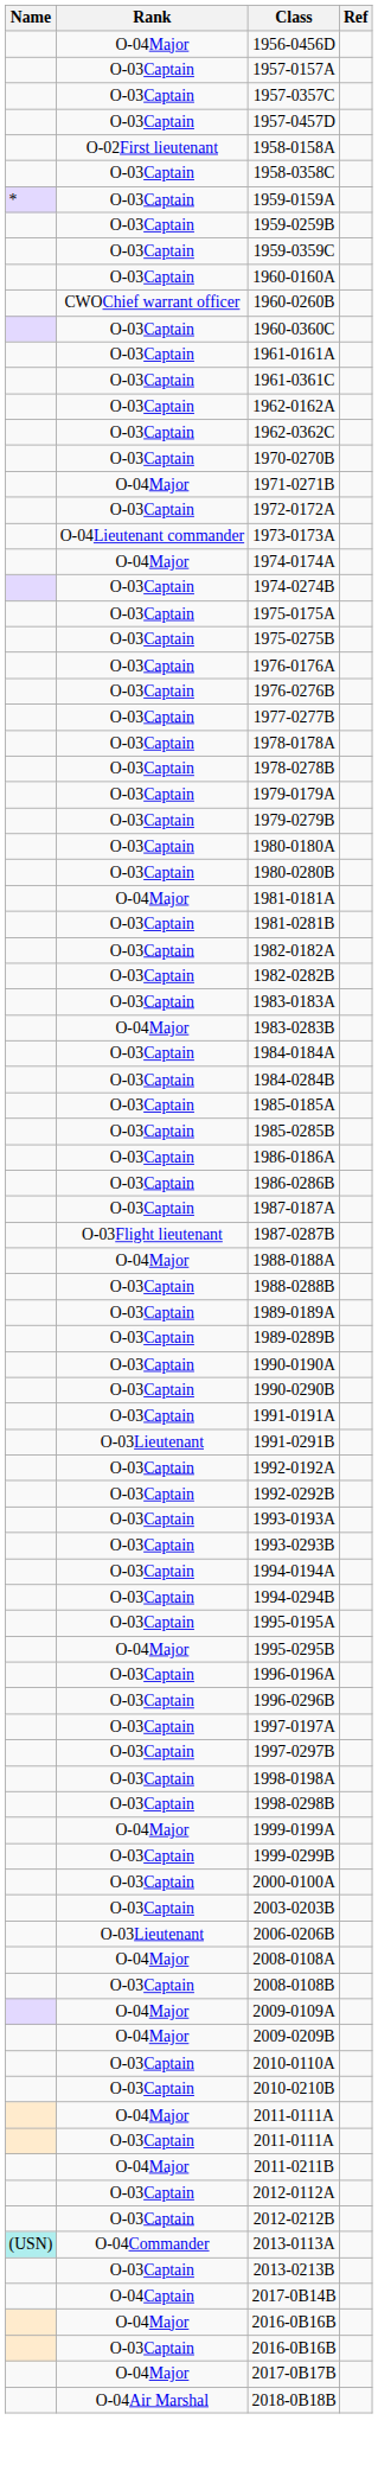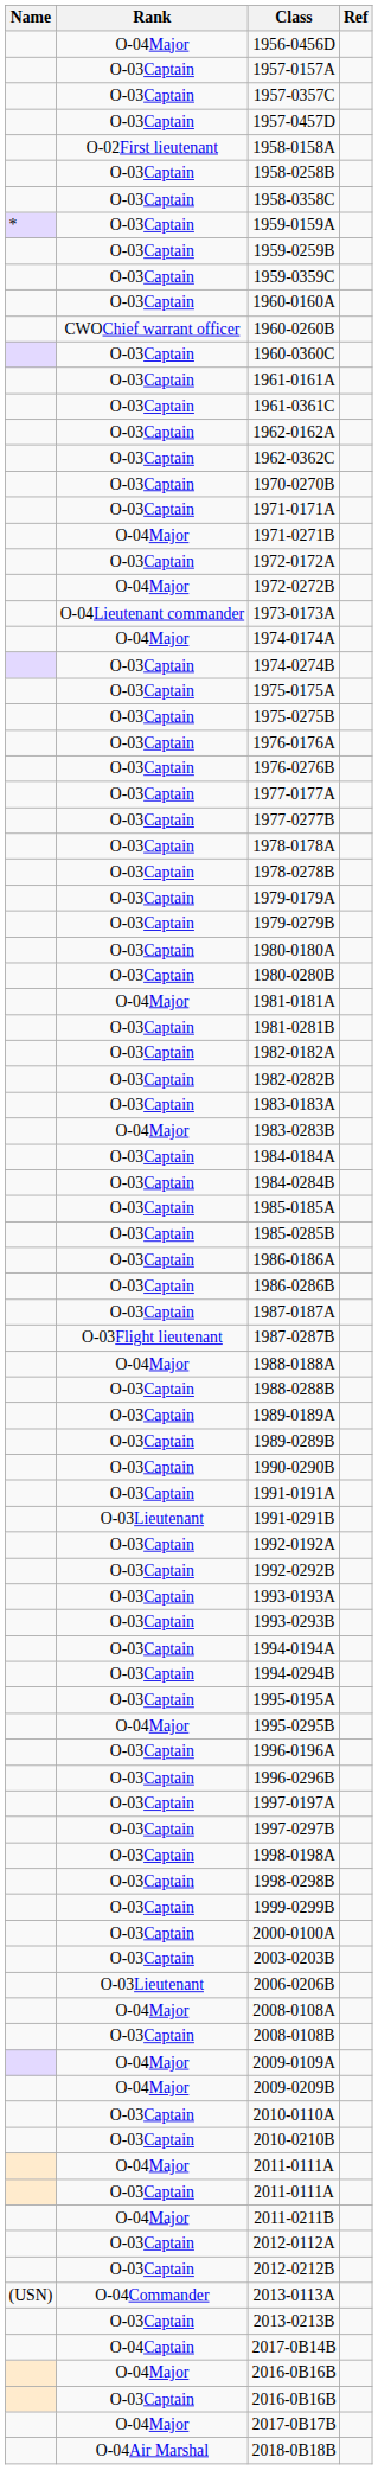 <table class="wikitable sortable">
 <tr>
 <th>Name</th>
 <th !>Rank</th>
 <th !>Class</th>
 <th ! class=unsortable>Ref</th>
 </tr>
 <tr>
 <td></td>
 <td align="center"><span>O-04</span><a href='#'>Major</a></td>
 <td align="center"><span>1956-04</span>56D</td>
 <td align="center"></td>
 </tr>
 <tr>
 <td></td>
 <td align="center"><span>O-03</span><a href='#'>Captain</a></td>
 <td align="center"><span>1957-01</span>57A</td>
 <td align="center"></td>
 </tr>
 <tr>
 <td></td>
 <td align="center"><span>O-03</span><a href='#'>Captain</a></td>
 <td align="center"><span>1957-03</span>57C</td>
 <td align="center"></td>
 </tr>
 <tr>
 <td></td>
 <td align="center"><span>O-03</span><a href='#'>Captain</a></td>
 <td align="center"><span>1957-04</span>57D</td>
 <td align="center"></td>
 </tr>
 <tr>
 <td></td>
 <td align="center"><span>O-02</span><a href='#'>First lieutenant</a></td>
 <td align="center"><span>1958-01</span>58A</td>
+<td align="center"></td>
+</tr>
+<tr>
+<td></td>
+<td align="center"><span>O-03</span><a href='#'>Captain</a></td>
+<td align="center"><span>1958-02</span>58B</td>
 <td align="center"></td>
 </tr>
 <tr>
 <td></td>
 <td align="center"><span>O-03</span><a href='#'>Captain</a></td>
 <td align="center"><span>1958-03</span>58C</td>
 <td align="center"></td>
 </tr>
 <tr>
 <td style="background:#e3d9ff;" align="left">*</td>
 <td align="center"><span>O-03</span><a href='#'>Captain</a></td>
 <td align="center"><span>1959-01</span>59A</td>
 <td align="center"></td>
 </tr>
 <tr>
 <td></td>
 <td align="center"><span>O-03</span><a href='#'>Captain</a></td>
 <td align="center"><span>1959-02</span>59B</td>
 <td align="center"></td>
 </tr>
 <tr>
 <td></td>
 <td align="center"><span>O-03</span><a href='#'>Captain</a></td>
 <td align="center"><span>1959-03</span>59C</td>
 <td align="center"></td>
 </tr>
 <tr>
 <td></td>
 <td align="center"><span>O-03</span><a href='#'>Captain</a></td>
 <td align="center"><span>1960-01</span>60A</td>
 <td align="center"></td>
 </tr>
 <tr>
 <td></td>
 <td align="center"><span>CWO</span><a href='#'>Chief warrant officer</a></td>
 <td align="center"><span>1960-02</span>60B</td>
 <td align="center"></td>
 </tr>
 <tr>
 <td style="background:#e3d9ff;" align="left"></td>
 <td align="center"><span>O-03</span><a href='#'>Captain</a></td>
 <td align="center"><span>1960-03</span>60C</td>
 <td align="center"></td>
 </tr>
 <tr>
 <td></td>
 <td align="center"><span>O-03</span><a href='#'>Captain</a></td>
 <td align="center"><span>1961-01</span>61A</td>
 <td align="center"></td>
 </tr>
 <tr>
 <td></td>
 <td align="center"><span>O-03</span><a href='#'>Captain</a></td>
 <td align="center"><span>1961-03</span>61C</td>
 <td align="center"></td>
 </tr>
 <tr>
 <td></td>
 <td align="center"><span>O-03</span><a href='#'>Captain</a></td>
 <td align="center"><span>1962-01</span>62A</td>
 <td align="center"></td>
 </tr>
 <tr>
 <td></td>
 <td align="center"><span>O-03</span><a href='#'>Captain</a></td>
 <td align="center"><span>1962-03</span>62C</td>
 <td align="center"></td>
 </tr>
 <tr>
 <td></td>
 <td align="center"><span>O-03</span><a href='#'>Captain</a></td>
 <td align="center"><span>1970-02</span>70B</td>
 <td align="center"></td>
 </tr>
 <tr>
 <td></td>
+<td align="center"><span>O-03</span><a href='#'>Captain</a></td>
+<td align="center"><span>1971-01</span>71A</td>
+<td align="center"></td>
+</tr>
+<tr>
+<td></td>
 <td align="center"><span>O-04</span><a href='#'>Major</a></td>
 <td align="center"><span>1971-02</span>71B</td>
 <td align="center"></td>
 </tr>
 <tr>
 <td></td>
 <td align="center"><span>O-03</span><a href='#'>Captain</a></td>
 <td align="center"><span>1972-01</span>72A</td>
+<td align="center"></td>
+</tr>
+<tr>
+<td></td>
+<td align="center"><span>O-04</span><a href='#'>Major</a></td>
+<td align="center"><span>1972-02</span>72B</td>
 <td align="center"></td>
 </tr>
 <tr>
 <td></td>
 <td align="center"><span>O-04</span><a href='#'>Lieutenant commander</a></td>
 <td align="center"><span>1973-01</span>73A</td>
 <td align="center"></td>
 </tr>
 <tr>
 <td></td>
 <td align="center"><span>O-04</span><a href='#'>Major</a></td>
 <td align="center"><span>1974-01</span>74A</td>
 <td align="center"></td>
 </tr>
 <tr>
 <td style="background:#e3d9ff;" align="left"></td>
 <td align="center"><span>O-03</span><a href='#'>Captain</a></td>
 <td align="center"><span>1974-02</span>74B</td>
 <td align="center"></td>
 </tr>
 <tr>
 <td></td>
 <td align="center"><span>O-03</span><a href='#'>Captain</a></td>
 <td align="center"><span>1975-01</span>75A</td>
 <td align="center"></td>
 </tr>
 <tr>
 <td></td>
 <td align="center"><span>O-03</span><a href='#'>Captain</a></td>
 <td align="center"><span>1975-02</span>75B</td>
 <td align="center"></td>
 </tr>
 <tr>
 <td></td>
 <td align="center"><span>O-03</span><a href='#'>Captain</a></td>
 <td align="center"><span>1976-01</span>76A</td>
 <td align="center"></td>
 </tr>
 <tr>
 <td></td>
 <td align="center"><span>O-03</span><a href='#'>Captain</a></td>
 <td align="center"><span>1976-02</span>76B</td>
+<td align="center"></td>
+</tr>
+<tr>
+<td></td>
+<td align="center"><span>O-03</span><a href='#'>Captain</a></td>
+<td align="center"><span>1977-01</span>77A</td>
 <td align="center"></td>
 </tr>
 <tr>
 <td></td>
 <td align="center"><span>O-03</span><a href='#'>Captain</a></td>
 <td align="center"><span>1977-02</span>77B</td>
 <td align="center"></td>
 </tr>
 <tr>
 <td></td>
 <td align="center"><span>O-03</span><a href='#'>Captain</a></td>
 <td align="center"><span>1978-01</span>78A</td>
 <td align="center"></td>
 </tr>
 <tr>
 <td></td>
 <td align="center"><span>O-03</span><a href='#'>Captain</a></td>
 <td align="center"><span>1978-02</span>78B</td>
 <td align="center"></td>
 </tr>
 <tr>
 <td></td>
 <td align="center"><span>O-03</span><a href='#'>Captain</a></td>
 <td align="center"><span>1979-01</span>79A</td>
 <td align="center"></td>
 </tr>
 <tr>
 <td></td>
 <td align="center"><span>O-03</span><a href='#'>Captain</a></td>
 <td align="center"><span>1979-02</span>79B</td>
 <td align="center"></td>
 </tr>
 <tr>
 <td></td>
 <td align="center"><span>O-03</span><a href='#'>Captain</a></td>
 <td align="center"><span>1980-01</span>80A</td>
 <td align="center"></td>
 </tr>
 <tr>
 <td></td>
 <td align="center"><span>O-03</span><a href='#'>Captain</a></td>
 <td align="center"><span>1980-02</span>80B</td>
 <td align="center"></td>
 </tr>
 <tr>
 <td></td>
 <td align="center"><span>O-04</span><a href='#'>Major</a></td>
 <td align="center"><span>1981-01</span>81A</td>
 <td align="center"></td>
 </tr>
 <tr>
 <td></td>
 <td align="center"><span>O-03</span><a href='#'>Captain</a></td>
 <td align="center"><span>1981-02</span>81B</td>
 <td align="center"></td>
 </tr>
 <tr>
 <td></td>
 <td align="center"><span>O-03</span><a href='#'>Captain</a></td>
 <td align="center"><span>1982-01</span>82A</td>
 <td align="center"></td>
 </tr>
 <tr>
 <td></td>
 <td align="center"><span>O-03</span><a href='#'>Captain</a></td>
 <td align="center"><span>1982-02</span>82B</td>
 <td align="center"></td>
 </tr>
 <tr>
 <td></td>
 <td align="center"><span>O-03</span><a href='#'>Captain</a></td>
 <td align="center"><span>1983-01</span>83A</td>
 <td align="center"></td>
 </tr>
 <tr>
 <td></td>
 <td align="center"><span>O-04</span><a href='#'>Major</a></td>
 <td align="center"><span>1983-02</span>83B</td>
 <td align="center"></td>
 </tr>
 <tr>
 <td></td>
 <td align="center"><span>O-03</span><a href='#'>Captain</a></td>
 <td align="center"><span>1984-01</span>84A</td>
 <td align="center"></td>
 </tr>
 <tr>
 <td></td>
 <td align="center"><span>O-03</span><a href='#'>Captain</a></td>
 <td align="center"><span>1984-02</span>84B</td>
 <td align="center"></td>
 </tr>
 <tr>
 <td></td>
 <td align="center"><span>O-03</span><a href='#'>Captain</a></td>
 <td align="center"><span>1985-01</span>85A</td>
 <td align="center"></td>
 </tr>
 <tr>
 <td></td>
 <td align="center"><span>O-03</span><a href='#'>Captain</a></td>
 <td align="center"><span>1985-02</span>85B</td>
 <td align="center"></td>
 </tr>
 <tr>
 <td></td>
 <td align="center"><span>O-03</span><a href='#'>Captain</a></td>
 <td align="center"><span>1986-01</span>86A</td>
 <td align="center"></td>
 </tr>
 <tr>
 <td></td>
 <td align="center"><span>O-03</span><a href='#'>Captain</a></td>
 <td align="center"><span>1986-02</span>86B</td>
 <td align="center"></td>
 </tr>
 <tr>
 <td></td>
 <td align="center"><span>O-03</span><a href='#'>Captain</a></td>
 <td align="center"><span>1987-01</span>87A</td>
 <td align="center"></td>
 </tr>
 <tr>
 <td></td>
 <td align="center"><span>O-03</span><a href='#'>Flight lieutenant</a></td>
 <td align="center"><span>1987-02</span>87B</td>
 <td align="center"></td>
 </tr>
 <tr>
 <td></td>
 <td align="center"><span>O-04</span><a href='#'>Major</a></td>
 <td align="center"><span>1988-01</span>88A</td>
 <td align="center"></td>
 </tr>
 <tr>
 <td></td>
 <td align="center"><span>O-03</span><a href='#'>Captain</a></td>
 <td align="center"><span>1988-02</span>88B</td>
 <td align="center"></td>
 </tr>
 <tr>
 <td></td>
 <td align="center"><span>O-03</span><a href='#'>Captain</a></td>
 <td align="center"><span>1989-01</span>89A</td>
 <td align="center"></td>
 </tr>
 <tr>
 <td></td>
 <td align="center"><span>O-03</span><a href='#'>Captain</a></td>
 <td align="center"><span>1989-02</span>89B</td>
 <td align="center"></td>
 </tr>
 <tr>
 <td></td>
 <td align="center"><span>O-03</span><a href='#'>Captain</a></td>
-<td align="center"><span>1990-01</span>90A</td>
-<td align="center"></td>
-</tr>
-<tr>
-<td></td>
-<td align="center"><span>O-03</span><a href='#'>Captain</a></td>
 <td align="center"><span>1990-02</span>90B</td>
 <td align="center"></td>
 </tr>
 <tr>
 <td></td>
 <td align="center"><span>O-03</span><a href='#'>Captain</a></td>
 <td align="center"><span>1991-01</span>91A</td>
 <td align="center"></td>
 </tr>
 <tr>
 <td></td>
 <td align="center"><span>O-03</span><a href='#'>Lieutenant</a></td>
 <td align="center"><span>1991-02</span>91B</td>
 <td align="center"></td>
 </tr>
 <tr>
 <td></td>
 <td align="center"><span>O-03</span><a href='#'>Captain</a></td>
 <td align="center"><span>1992-01</span>92A</td>
 <td align="center"></td>
 </tr>
 <tr>
 <td></td>
 <td align="center"><span>O-03</span><a href='#'>Captain</a></td>
 <td align="center"><span>1992-02</span>92B</td>
 <td align="center"></td>
 </tr>
 <tr>
 <td></td>
 <td align="center"><span>O-03</span><a href='#'>Captain</a></td>
 <td align="center"><span>1993-01</span>93A</td>
 <td align="center"></td>
 </tr>
 <tr>
 <td></td>
 <td align="center"><span>O-03</span><a href='#'>Captain</a></td>
 <td align="center"><span>1993-02</span>93B</td>
 <td align="center"></td>
 </tr>
 <tr>
 <td></td>
 <td align="center"><span>O-03</span><a href='#'>Captain</a></td>
 <td align="center"><span>1994-01</span>94A</td>
 <td align="center"></td>
 </tr>
 <tr>
 <td></td>
 <td align="center"><span>O-03</span><a href='#'>Captain</a></td>
 <td align="center"><span>1994-02</span>94B</td>
 <td align="center"></td>
 </tr>
 <tr>
 <td></td>
 <td align="center"><span>O-03</span><a href='#'>Captain</a></td>
 <td align="center"><span>1995-01</span>95A</td>
 <td align="center"></td>
 </tr>
 <tr>
 <td></td>
 <td align="center"><span>O-04</span><a href='#'>Major</a></td>
 <td align="center"><span>1995-02</span>95B</td>
 <td align="center"></td>
 </tr>
 <tr>
 <td></td>
 <td align="center"><span>O-03</span><a href='#'>Captain</a></td>
 <td align="center"><span>1996-01</span>96A</td>
 <td align="center"></td>
 </tr>
 <tr>
 <td></td>
 <td align="center"><span>O-03</span><a href='#'>Captain</a></td>
 <td align="center"><span>1996-02</span>96B</td>
 <td align="center"></td>
 </tr>
 <tr>
 <td></td>
 <td align="center"><span>O-03</span><a href='#'>Captain</a></td>
 <td align="center"><span>1997-01</span>97A</td>
 <td align="center"></td>
 </tr>
 <tr>
 <td></td>
 <td align="center"><span>O-03</span><a href='#'>Captain</a></td>
 <td align="center"><span>1997-02</span>97B</td>
 <td align="center"></td>
 </tr>
 <tr>
 <td></td>
 <td align="center"><span>O-03</span><a href='#'>Captain</a></td>
 <td align="center"><span>1998-01</span>98A</td>
 <td align="center"></td>
 </tr>
 <tr>
 <td></td>
 <td align="center"><span>O-03</span><a href='#'>Captain</a></td>
 <td align="center"><span>1998-02</span>98B</td>
 <td align="center"></td>
 </tr>
 <tr>
 <td></td>
-<td align="center"><span>O-04</span><a href='#'>Major</a></td>
-<td align="center"><span>1999-01</span>99A</td>
-<td align="center"></td>
-</tr>
-<tr>
-<td></td>
 <td align="center"><span>O-03</span><a href='#'>Captain</a></td>
 <td align="center"><span>1999-02</span>99B</td>
 <td align="center"></td>
 </tr>
 <tr>
 <td></td>
 <td align="center"><span>O-03</span><a href='#'>Captain</a></td>
 <td align="center"><span>2000-01</span>00A</td>
 <td align="center"></td>
 </tr>
 <tr>
 <td></td>
 <td align="center"><span>O-03</span><a href='#'>Captain</a></td>
 <td align="center"><span>2003-02</span>03B</td>
 <td align="center"></td>
 </tr>
 <tr>
 <td></td>
 <td align="center"><span>O-03</span><a href='#'>Lieutenant</a></td>
 <td align="center"><span>2006-02</span>06B</td>
 <td align="center"></td>
 </tr>
 <tr>
 <td></td>
 <td align="center"><span>O-04</span><a href='#'>Major</a></td>
 <td align="center"><span>2008-01</span>08A</td>
 <td align="center"></td>
 </tr>
 <tr>
 <td></td>
 <td align="center"><span>O-03</span><a href='#'>Captain</a></td>
 <td align="center"><span>2008-01</span>08B</td>
 <td align="center"></td>
 </tr>
 <tr>
 <td style="background:#e3d9ff;" align="left"></td>
 <td align="center"><span>O-04</span><a href='#'>Major</a></td>
 <td align="center"><span>2009-01</span>09A</td>
 <td align="center"></td>
 </tr>
 <tr>
 <td></td>
 <td align="center"><span>O-04</span><a href='#'>Major</a></td>
 <td align="center"><span>2009-02</span>09B</td>
 <td align="center"></td>
 </tr>
 <tr>
 <td></td>
 <td align="center"><span>O-03</span><a href='#'>Captain</a></td>
 <td align="center"><span>2010-01</span>10A</td>
 <td align="center"></td>
 </tr>
 <tr>
 <td></td>
 <td align="center"><span>O-03</span><a href='#'>Captain</a></td>
 <td align="center"><span>2010-02</span>10B</td>
 <td align="center"></td>
 </tr>
 <tr>
 <td style="background:#FFEBCD;" align="left"></td>
 <td align="center"><span>O-04</span><a href='#'>Major</a></td>
 <td align="center"><span>2011-01</span>11A</td>
 <td align="center"></td>
 </tr>
 <tr>
 <td style="background:#FFEBCD;" align="left"></td>
 <td align="center"><span>O-03</span><a href='#'>Captain</a></td>
 <td align="center"><span>2011-01</span>11A</td>
 <td align="center"></td>
 </tr>
 <tr>
 <td></td>
 <td align="center"><span>O-04</span><a href='#'>Major</a></td>
 <td align="center"><span>2011-02</span>11B</td>
 <td align="center"></td>
 </tr>
 <tr>
 <td></td>
 <td align="center"><span>O-03</span><a href='#'>Captain</a></td>
 <td align="center"><span>2012-01</span>12A</td>
 <td align="center"></td>
 </tr>
 <tr>
 <td></td>
 <td align="center"><span>O-03</span><a href='#'>Captain</a></td>
 <td align="center"><span>2012-02</span>12B</td>
 <td align="center"></td>
 </tr>
 <tr>
-<td style="background: paleturquoise;"> (USN)</td>
+<td> (USN)</td>
 <td align="center"><span>O-04</span><a href='#'>Commander</a></td>
 <td align="center"><span>2013-01</span>13A</td>
 <td align="center"></td>
 </tr>
 <tr>
 <td></td>
 <td align="center"><span>O-03</span><a href='#'>Captain</a></td>
 <td align="center"><span>2013-02</span>13B</td>
 <td align="center"></td>
 </tr>
 <tr>
 <td></td>
 <td align="center"><span>O-04</span><a href='#'>Captain</a></td>
 <td align="center"><span>2017-0B</span>14B</td>
 <td align="center"></td>
 </tr>
 <tr>
 <td style="background:#FFEBCD;" align="left"></td>
 <td align="center"><span>O-04</span><a href='#'>Major</a></td>
 <td align="center"><span>2016-0B</span>16B</td>
 <td align="center"></td>
 </tr>
 <tr>
 <td style="background:#FFEBCD;" align="left"></td>
 <td align="center"><span>O-03</span><a href='#'>Captain</a></td>
 <td align="center"><span>2016-0B</span>16B</td>
 <td align="center"></td>
 </tr>
 <tr>
 <td></td>
 <td align="center"><span>O-04</span><a href='#'>Major</a></td>
 <td align="center"><span>2017-0B</span>17B</td>
 <td align="center"></td>
 </tr>
 <tr>
 <td></td>
 <td align="center"><span>O-04</span><a href='#'>Air Marshal</a></td>
 <td align="center"><span>2018-0B</span>18B</td>
 <td align="center"></td>
 </tr>
 </table>
